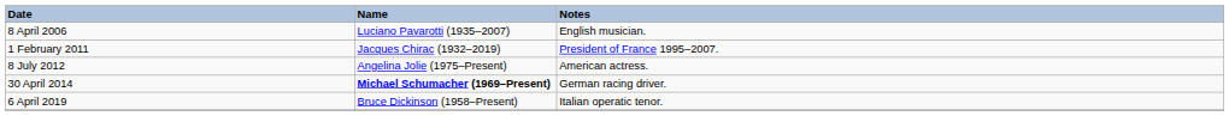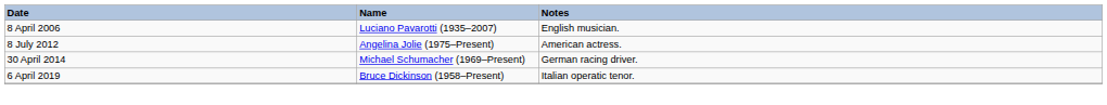 <table class="wikitable" width="75%" style="font-size: 85%; border: gray solid 1px; border-collapse: collapse; text-align: middle;">
 <tr>
 <th style="text-align: left;background:#B0C4DE">Date</th>
 <th width="240" style="text-align: left;background:#B0C4DE">Name</th>
 <th style="text-align: left;background:#B0C4DE">Notes</th>
 </tr>
 <tr>
 <td>8 April 2006</td>
 <td><a href='#'>Luciano Pavarotti</a> (1935–2007)</td>
 <td>English musician.</td>
 </tr>
 <tr>
-<td>1 February 2011</td>
-<td><a href='#'>Jacques Chirac</a> (1932–2019)</td>
-<td><a href='#'>President of France</a> 1995–2007.</td>
-</tr>
-<tr>
 <td>8 July 2012</td>
 <td><a href='#'>Angelina Jolie</a> (1975–Present)</td>
 <td>American actress.</td>
 </tr>
 <tr>
 <td>30 April 2014</td>
-<td><strong><a href='#'>Michael Schumacher</a> (1969–Present)</strong></td>
+<td><a href='#'>Michael Schumacher</a> (1969–Present)</td>
 <td>German racing driver.</td>
 </tr>
 <tr>
 <td>6 April 2019</td>
 <td><a href='#'>Bruce Dickinson</a> (1958–Present)</td>
 <td>Italian operatic tenor.</td>
 </tr>
 <tr>
 </tr>
 </table>
